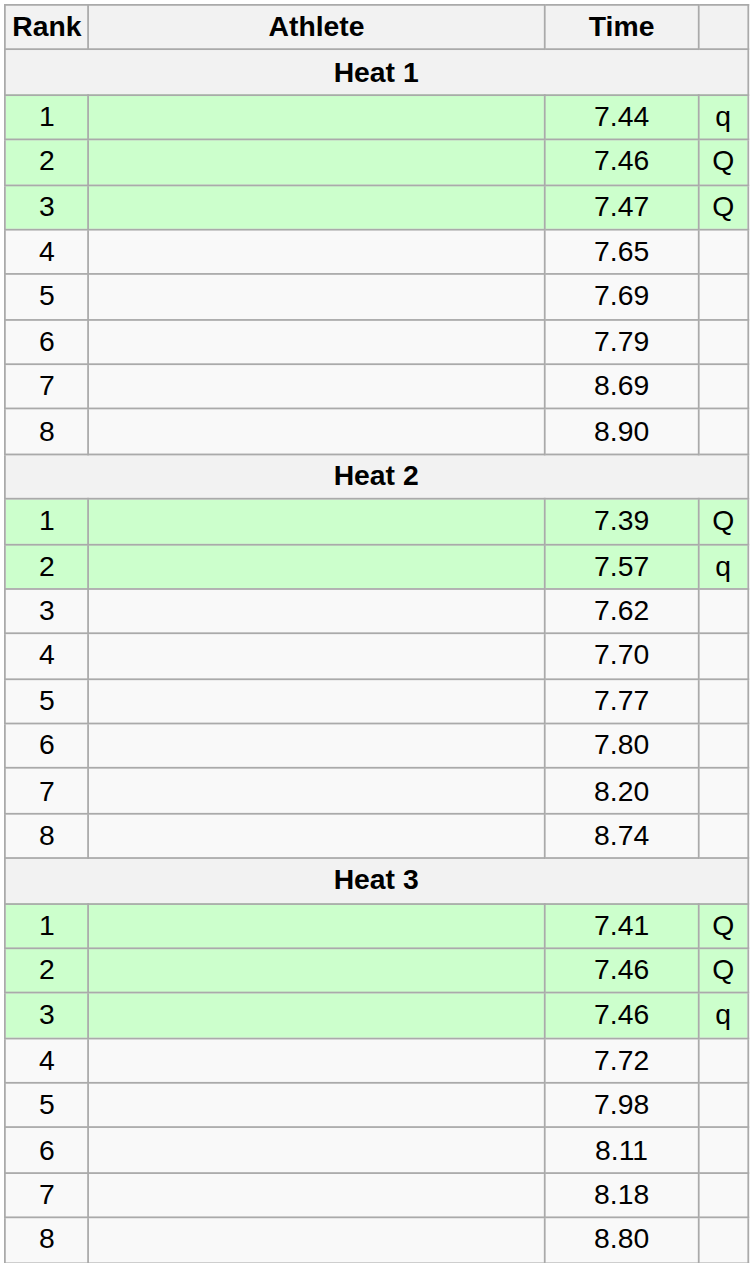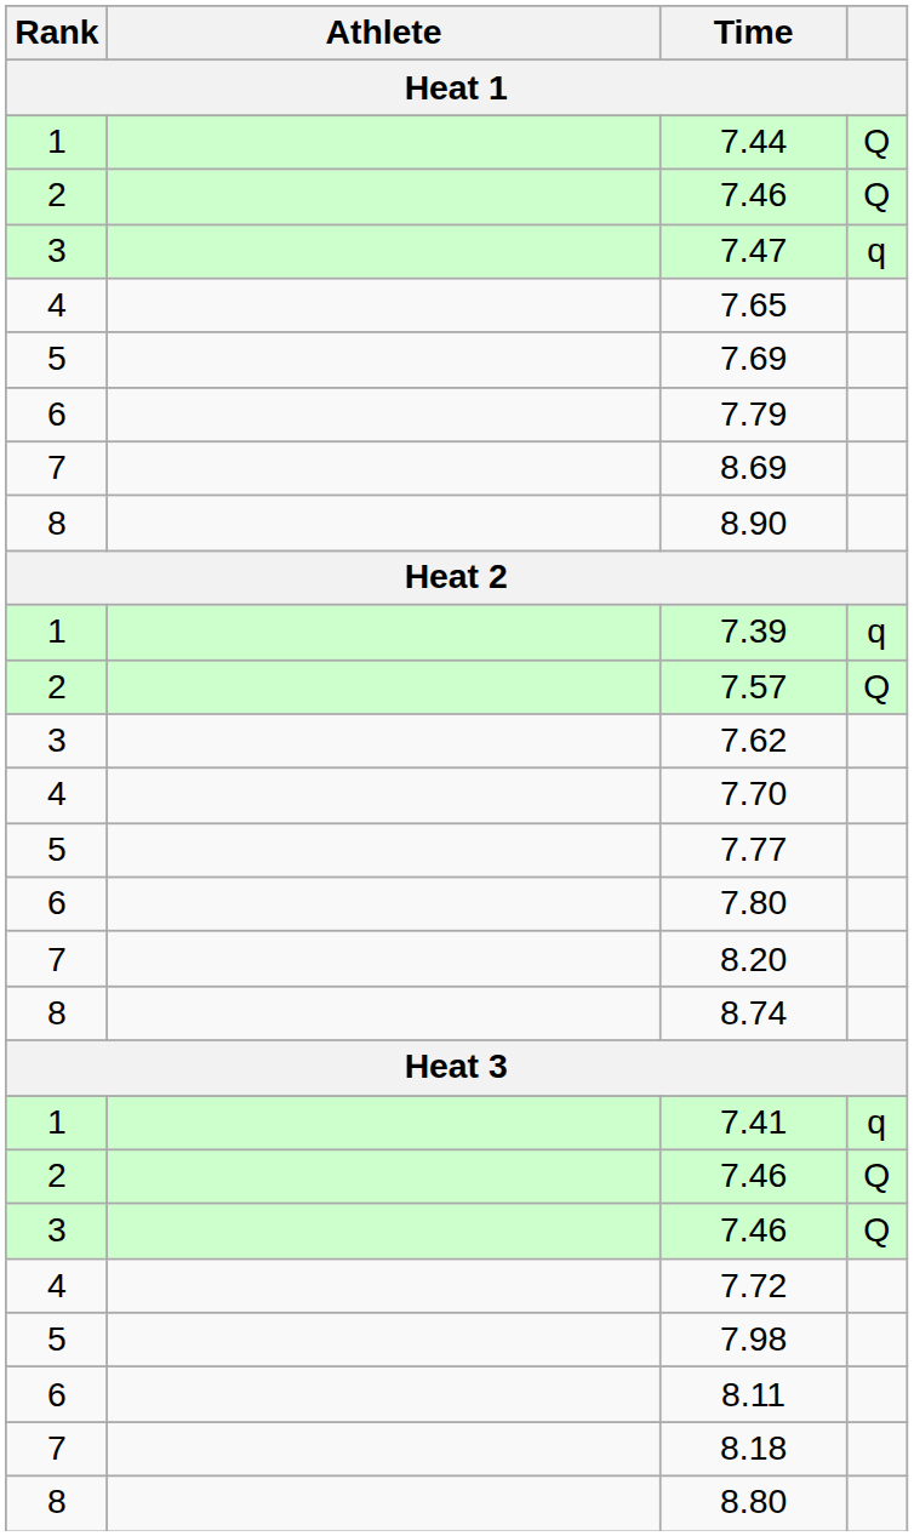 <table class=wikitable style="text-align:center">
 <tr>
 <th width=40>Rank</th>
 <th width=250>Athlete</th>
 <th width=80>Time</th>
 <th width=20></th>
 </tr>
 <tr>
 <th colspan=4>Heat 1</th>
 </tr>
 <tr bgcolor="ccffcc">
 <td>1</td>
 <td align=left></td>
 <td>7.44</td>
-<td>q</td>
+<td>Q</td>
 </tr>
 <tr bgcolor="ccffcc">
 <td>2</td>
 <td align=left></td>
 <td>7.46</td>
 <td>Q</td>
 </tr>
 <tr bgcolor="ccffcc">
 <td>3</td>
 <td align=left></td>
 <td>7.47</td>
-<td>Q</td>
+<td>q</td>
 </tr>
 <tr>
 <td>4</td>
 <td align=left></td>
 <td>7.65</td>
 <td></td>
 </tr>
 <tr>
 <td>5</td>
 <td align=left></td>
 <td>7.69</td>
 <td></td>
 </tr>
 <tr>
 <td>6</td>
 <td align=left></td>
 <td>7.79</td>
 <td></td>
 </tr>
 <tr>
 <td>7</td>
 <td align=left></td>
 <td>8.69</td>
 <td></td>
 </tr>
 <tr>
 <td>8</td>
 <td align=left></td>
 <td>8.90</td>
 <td></td>
 </tr>
 <tr>
 <th colspan=4>Heat 2</th>
 </tr>
 <tr bgcolor="ccffcc">
 <td>1</td>
 <td align=left></td>
 <td>7.39</td>
-<td>Q</td>
+<td>q</td>
 </tr>
 <tr bgcolor="ccffcc">
 <td>2</td>
 <td align=left></td>
 <td>7.57</td>
-<td>q</td>
+<td>Q</td>
 </tr>
 <tr>
 <td>3</td>
 <td align=left></td>
 <td>7.62</td>
 <td></td>
 </tr>
 <tr>
 <td>4</td>
 <td align=left></td>
 <td>7.70</td>
 <td></td>
 </tr>
 <tr>
 <td>5</td>
 <td align=left></td>
 <td>7.77</td>
 <td></td>
 </tr>
 <tr>
 <td>6</td>
 <td align=left></td>
 <td>7.80</td>
 <td></td>
 </tr>
 <tr>
 <td>7</td>
 <td align=left></td>
 <td>8.20</td>
 <td></td>
 </tr>
 <tr>
 <td>8</td>
 <td align=left></td>
 <td>8.74</td>
 <td></td>
 </tr>
 <tr>
 <th colspan=4>Heat 3</th>
 </tr>
 <tr bgcolor="ccffcc">
 <td>1</td>
 <td align=left></td>
 <td>7.41</td>
-<td>Q</td>
+<td>q</td>
 </tr>
 <tr bgcolor="ccffcc">
 <td>2</td>
 <td align=left></td>
 <td>7.46</td>
 <td>Q</td>
 </tr>
 <tr bgcolor="ccffcc">
 <td>3</td>
 <td align=left></td>
 <td>7.46</td>
-<td>q</td>
+<td>Q</td>
 </tr>
 <tr>
 <td>4</td>
 <td align=left></td>
 <td>7.72</td>
 <td></td>
 </tr>
 <tr>
 <td>5</td>
 <td align=left></td>
 <td>7.98</td>
 <td></td>
 </tr>
 <tr>
 <td>6</td>
 <td align=left></td>
 <td>8.11</td>
 <td></td>
 </tr>
 <tr>
 <td>7</td>
 <td align=left></td>
 <td>8.18</td>
 <td></td>
 </tr>
 <tr>
 <td>8</td>
 <td align=left></td>
 <td>8.80</td>
 <td></td>
 </tr>
 </table>
